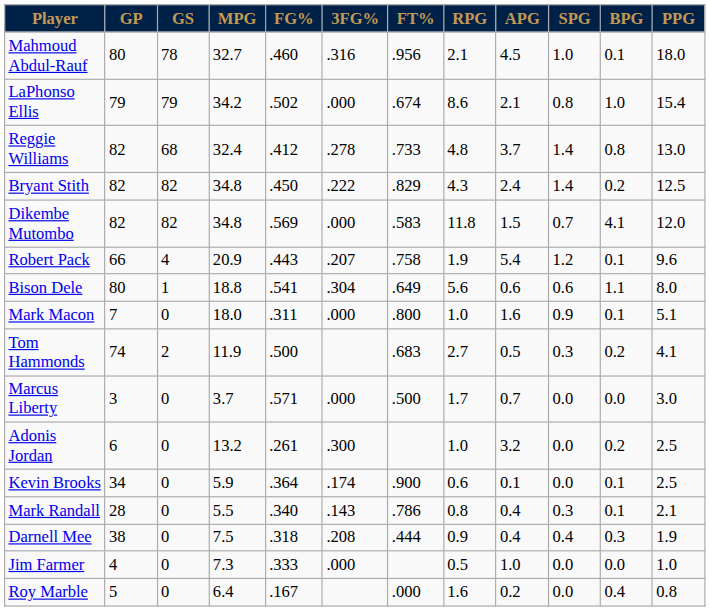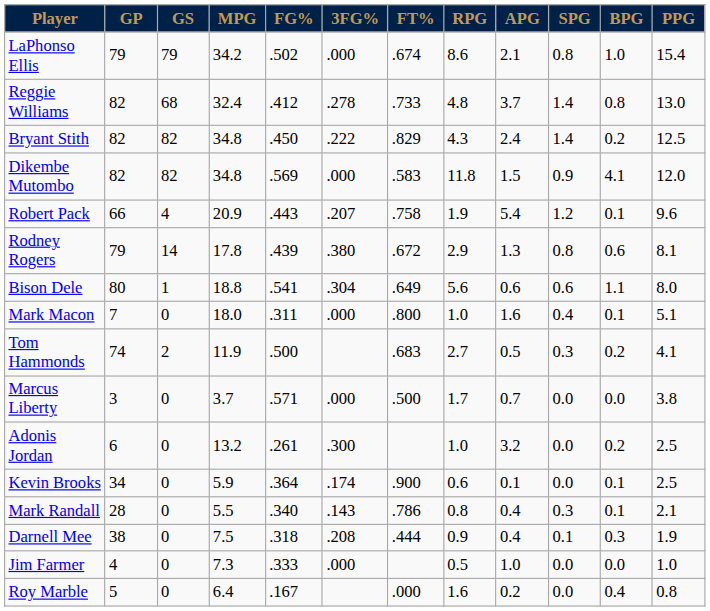 <table class="wikitable sortable" style="font-size: 90%">
 <tr>
 <th style="background:#002147;color:#C39953;" width="10%">Player</th>
 <th style="background:#002147;color:#C39953;" width="6%">GP</th>
 <th style="background:#002147;color:#C39953;" width="6%">GS</th>
 <th style="background:#002147;color:#C39953;" width="6%">MPG</th>
 <th style="background:#002147;color:#C39953;" width="6%">FG%</th>
 <th style="background:#002147;color:#C39953;" width="6%">3FG%</th>
 <th style="background:#002147;color:#C39953;" width="6%">FT%</th>
 <th style="background:#002147;color:#C39953;" width="6%">RPG</th>
 <th style="background:#002147;color:#C39953;" width="6%">APG</th>
 <th style="background:#002147;color:#C39953;" width="6%">SPG</th>
 <th style="background:#002147;color:#C39953;" width="6%">BPG</th>
 <th style="background:#002147;color:#C39953;" width="6%">PPG</th>
-</tr>
-<tr>
-<td><a href='#'>Mahmoud Abdul-Rauf</a></td>
-<td>80</td>
-<td>78</td>
-<td>32.7</td>
-<td>.460</td>
-<td>.316</td>
-<td>.956</td>
-<td>2.1</td>
-<td>4.5</td>
-<td>1.0</td>
-<td>0.1</td>
-<td>18.0</td>
 </tr>
 <tr>
 <td><a href='#'>LaPhonso Ellis</a></td>
 <td>79</td>
 <td>79</td>
 <td>34.2</td>
 <td>.502</td>
 <td>.000</td>
 <td>.674</td>
 <td>8.6</td>
 <td>2.1</td>
 <td>0.8</td>
 <td>1.0</td>
 <td>15.4</td>
 </tr>
 <tr>
 <td><a href='#'>Reggie Williams</a></td>
 <td>82</td>
 <td>68</td>
 <td>32.4</td>
 <td>.412</td>
 <td>.278</td>
 <td>.733</td>
 <td>4.8</td>
 <td>3.7</td>
 <td>1.4</td>
 <td>0.8</td>
 <td>13.0</td>
 </tr>
 <tr>
 <td><a href='#'>Bryant Stith</a></td>
 <td>82</td>
 <td>82</td>
 <td>34.8</td>
 <td>.450</td>
 <td>.222</td>
 <td>.829</td>
 <td>4.3</td>
 <td>2.4</td>
 <td>1.4</td>
 <td>0.2</td>
 <td>12.5</td>
 </tr>
 <tr>
 <td><a href='#'>Dikembe Mutombo</a></td>
 <td>82</td>
 <td>82</td>
 <td>34.8</td>
 <td>.569</td>
 <td>.000</td>
 <td>.583</td>
 <td>11.8</td>
 <td>1.5</td>
-<td>0.7</td>
+<td>0.9</td>
 <td>4.1</td>
 <td>12.0</td>
 </tr>
 <tr>
 <td><a href='#'>Robert Pack</a></td>
 <td>66</td>
 <td>4</td>
 <td>20.9</td>
 <td>.443</td>
 <td>.207</td>
 <td>.758</td>
 <td>1.9</td>
 <td>5.4</td>
 <td>1.2</td>
 <td>0.1</td>
 <td>9.6</td>
+</tr>
+<tr>
+<td><a href='#'>Rodney Rogers</a></td>
+<td>79</td>
+<td>14</td>
+<td>17.8</td>
+<td>.439</td>
+<td>.380</td>
+<td>.672</td>
+<td>2.9</td>
+<td>1.3</td>
+<td>0.8</td>
+<td>0.6</td>
+<td>8.1</td>
 </tr>
 <tr>
 <td><a href='#'>Bison Dele</a></td>
 <td>80</td>
 <td>1</td>
 <td>18.8</td>
 <td>.541</td>
 <td>.304</td>
 <td>.649</td>
 <td>5.6</td>
 <td>0.6</td>
 <td>0.6</td>
 <td>1.1</td>
 <td>8.0</td>
 </tr>
 <tr>
 <td><a href='#'>Mark Macon</a></td>
 <td>7</td>
 <td>0</td>
 <td>18.0</td>
 <td>.311</td>
 <td>.000</td>
 <td>.800</td>
 <td>1.0</td>
 <td>1.6</td>
-<td>0.9</td>
+<td>0.4</td>
 <td>0.1</td>
 <td>5.1</td>
 </tr>
 <tr>
 <td><a href='#'>Tom Hammonds</a></td>
 <td>74</td>
 <td>2</td>
 <td>11.9</td>
 <td>.500</td>
 <td></td>
 <td>.683</td>
 <td>2.7</td>
 <td>0.5</td>
 <td>0.3</td>
 <td>0.2</td>
 <td>4.1</td>
 </tr>
 <tr>
 <td><a href='#'>Marcus Liberty</a></td>
 <td>3</td>
 <td>0</td>
 <td>3.7</td>
 <td>.571</td>
 <td>.000</td>
 <td>.500</td>
 <td>1.7</td>
 <td>0.7</td>
 <td>0.0</td>
 <td>0.0</td>
-<td>3.0</td>
+<td>3.8</td>
 </tr>
 <tr>
 <td><a href='#'>Adonis Jordan</a></td>
 <td>6</td>
 <td>0</td>
 <td>13.2</td>
 <td>.261</td>
 <td>.300</td>
 <td></td>
 <td>1.0</td>
 <td>3.2</td>
 <td>0.0</td>
 <td>0.2</td>
 <td>2.5</td>
 </tr>
 <tr>
 <td><a href='#'>Kevin Brooks</a></td>
 <td>34</td>
 <td>0</td>
 <td>5.9</td>
 <td>.364</td>
 <td>.174</td>
 <td>.900</td>
 <td>0.6</td>
 <td>0.1</td>
 <td>0.0</td>
 <td>0.1</td>
 <td>2.5</td>
 </tr>
 <tr>
 <td><a href='#'>Mark Randall</a></td>
 <td>28</td>
 <td>0</td>
 <td>5.5</td>
 <td>.340</td>
 <td>.143</td>
 <td>.786</td>
 <td>0.8</td>
 <td>0.4</td>
 <td>0.3</td>
 <td>0.1</td>
 <td>2.1</td>
 </tr>
 <tr>
 <td><a href='#'>Darnell Mee</a></td>
 <td>38</td>
 <td>0</td>
 <td>7.5</td>
 <td>.318</td>
 <td>.208</td>
 <td>.444</td>
 <td>0.9</td>
 <td>0.4</td>
-<td>0.4</td>
+<td>0.1</td>
 <td>0.3</td>
 <td>1.9</td>
 </tr>
 <tr>
 <td><a href='#'>Jim Farmer</a></td>
 <td>4</td>
 <td>0</td>
 <td>7.3</td>
 <td>.333</td>
 <td>.000</td>
 <td></td>
 <td>0.5</td>
 <td>1.0</td>
 <td>0.0</td>
 <td>0.0</td>
 <td>1.0</td>
 </tr>
 <tr>
 <td><a href='#'>Roy Marble</a></td>
 <td>5</td>
 <td>0</td>
 <td>6.4</td>
 <td>.167</td>
 <td></td>
 <td>.000</td>
 <td>1.6</td>
 <td>0.2</td>
 <td>0.0</td>
 <td>0.4</td>
 <td>0.8</td>
 </tr>
 </table>
